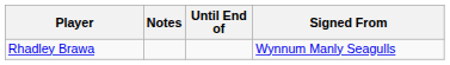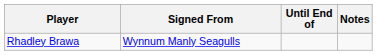 <table class="wikitable" style="font-size:90%">
 <tr style="background:#efefef;">
 <th style="width:150px;">Player</th>
+<th style="width:210px;">Signed From</th>
+<th style="width:70px;">Until End of</th>
 <th style="width:40px;">Notes</th>
-<th style="width:70px;">Until End of</th>
-<th style="width:210px;">Signed From</th>
 </tr>
 <tr>
 <td><a href='#'>Rhadley Brawa</a></td>
+<td> <a href='#'>Wynnum Manly Seagulls</a></td>
 <td></td>
 <td></td>
-<td> <a href='#'>Wynnum Manly Seagulls</a></td>
 </tr>
 </table>
